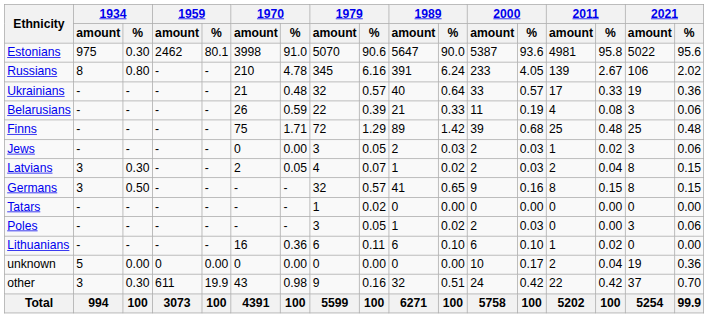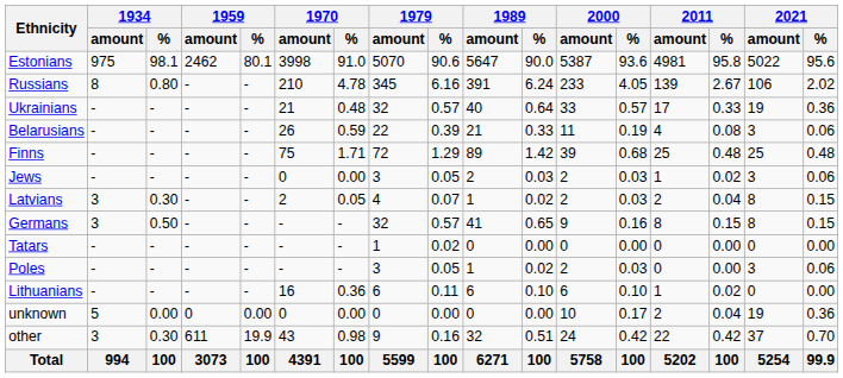 <table class="wikitable sortable">
 <tr>
 <th rowspan="2">Ethnicity</th>
 <th colspan="2"><a href='#'>1934</a></th>
 <th colspan="2"><a href='#'>1959</a></th>
 <th colspan="2"><a href='#'>1970</a></th>
 <th colspan="2"><a href='#'>1979</a></th>
 <th colspan="2"><a href='#'>1989</a></th>
 <th colspan="2"><a href='#'>2000</a></th>
 <th colspan="2"><a href='#'>2011</a></th>
 <th colspan="2"><a href='#'>2021</a></th>
 </tr>
 <tr>
 <th>amount</th>
 <th>%</th>
 <th>amount</th>
 <th>%</th>
 <th>amount</th>
 <th>%</th>
 <th>amount</th>
 <th>%</th>
 <th>amount</th>
 <th>%</th>
 <th>amount</th>
 <th>%</th>
 <th>amount</th>
 <th>%</th>
 <th>amount</th>
 <th>%</th>
 </tr>
 <tr>
 <td><a href='#'>Estonians</a></td>
 <td>975</td>
-<td>0.30</td>
+<td>98.1</td>
 <td>2462</td>
 <td>80.1</td>
 <td>3998</td>
 <td>91.0</td>
 <td>5070</td>
 <td>90.6</td>
 <td>5647</td>
 <td>90.0</td>
 <td>5387</td>
 <td>93.6</td>
 <td>4981</td>
 <td>95.8</td>
 <td>5022</td>
 <td>95.6</td>
 </tr>
 <tr>
 <td><a href='#'>Russians</a></td>
 <td>8</td>
 <td>0.80</td>
 <td>-</td>
 <td>-</td>
 <td>210</td>
 <td>4.78</td>
 <td>345</td>
 <td>6.16</td>
 <td>391</td>
 <td>6.24</td>
 <td>233</td>
 <td>4.05</td>
 <td>139</td>
 <td>2.67</td>
 <td>106</td>
 <td>2.02</td>
 </tr>
 <tr>
 <td><a href='#'>Ukrainians</a></td>
 <td>-</td>
 <td>-</td>
 <td>-</td>
 <td>-</td>
 <td>21</td>
 <td>0.48</td>
 <td>32</td>
 <td>0.57</td>
 <td>40</td>
 <td>0.64</td>
 <td>33</td>
 <td>0.57</td>
 <td>17</td>
 <td>0.33</td>
 <td>19</td>
 <td>0.36</td>
 </tr>
 <tr>
 <td><a href='#'>Belarusians</a></td>
 <td>-</td>
 <td>-</td>
 <td>-</td>
 <td>-</td>
 <td>26</td>
 <td>0.59</td>
 <td>22</td>
 <td>0.39</td>
 <td>21</td>
 <td>0.33</td>
 <td>11</td>
 <td>0.19</td>
 <td>4</td>
 <td>0.08</td>
 <td>3</td>
 <td>0.06</td>
 </tr>
 <tr>
 <td><a href='#'>Finns</a></td>
 <td>-</td>
 <td>-</td>
 <td>-</td>
 <td>-</td>
 <td>75</td>
 <td>1.71</td>
 <td>72</td>
 <td>1.29</td>
 <td>89</td>
 <td>1.42</td>
 <td>39</td>
 <td>0.68</td>
 <td>25</td>
 <td>0.48</td>
 <td>25</td>
 <td>0.48</td>
 </tr>
 <tr>
 <td><a href='#'>Jews</a></td>
 <td>-</td>
 <td>-</td>
 <td>-</td>
 <td>-</td>
 <td>0</td>
 <td>0.00</td>
 <td>3</td>
 <td>0.05</td>
 <td>2</td>
 <td>0.03</td>
 <td>2</td>
 <td>0.03</td>
 <td>1</td>
 <td>0.02</td>
 <td>3</td>
 <td>0.06</td>
 </tr>
 <tr>
 <td><a href='#'>Latvians</a></td>
 <td>3</td>
 <td>0.30</td>
 <td>-</td>
 <td>-</td>
 <td>2</td>
 <td>0.05</td>
 <td>4</td>
 <td>0.07</td>
 <td>1</td>
 <td>0.02</td>
 <td>2</td>
 <td>0.03</td>
 <td>2</td>
 <td>0.04</td>
 <td>8</td>
 <td>0.15</td>
 </tr>
 <tr>
 <td><a href='#'>Germans</a></td>
 <td>3</td>
 <td>0.50</td>
 <td>-</td>
 <td>-</td>
 <td>-</td>
 <td>-</td>
 <td>32</td>
 <td>0.57</td>
 <td>41</td>
 <td>0.65</td>
 <td>9</td>
 <td>0.16</td>
 <td>8</td>
 <td>0.15</td>
 <td>8</td>
 <td>0.15</td>
 </tr>
 <tr>
 <td><a href='#'>Tatars</a></td>
 <td>-</td>
 <td>-</td>
 <td>-</td>
 <td>-</td>
 <td>-</td>
 <td>-</td>
 <td>1</td>
 <td>0.02</td>
 <td>0</td>
 <td>0.00</td>
 <td>0</td>
 <td>0.00</td>
 <td>0</td>
 <td>0.00</td>
 <td>0</td>
 <td>0.00</td>
 </tr>
 <tr>
 <td><a href='#'>Poles</a></td>
 <td>-</td>
 <td>-</td>
 <td>-</td>
 <td>-</td>
 <td>-</td>
 <td>-</td>
 <td>3</td>
 <td>0.05</td>
 <td>1</td>
 <td>0.02</td>
 <td>2</td>
 <td>0.03</td>
 <td>0</td>
 <td>0.00</td>
 <td>3</td>
 <td>0.06</td>
 </tr>
 <tr>
 <td><a href='#'>Lithuanians</a></td>
 <td>-</td>
 <td>-</td>
 <td>-</td>
 <td>-</td>
 <td>16</td>
 <td>0.36</td>
 <td>6</td>
 <td>0.11</td>
 <td>6</td>
 <td>0.10</td>
 <td>6</td>
 <td>0.10</td>
 <td>1</td>
 <td>0.02</td>
 <td>0</td>
 <td>0.00</td>
 </tr>
 <tr>
 <td>unknown</td>
 <td>5</td>
 <td>0.00</td>
 <td>0</td>
 <td>0.00</td>
 <td>0</td>
 <td>0.00</td>
 <td>0</td>
 <td>0.00</td>
 <td>0</td>
 <td>0.00</td>
 <td>10</td>
 <td>0.17</td>
 <td>2</td>
 <td>0.04</td>
 <td>19</td>
 <td>0.36</td>
 </tr>
 <tr>
 <td>other</td>
 <td>3</td>
 <td>0.30</td>
 <td>611</td>
 <td>19.9</td>
 <td>43</td>
 <td>0.98</td>
 <td>9</td>
 <td>0.16</td>
 <td>32</td>
 <td>0.51</td>
 <td>24</td>
 <td>0.42</td>
 <td>22</td>
 <td>0.42</td>
 <td>37</td>
 <td>0.70</td>
 </tr>
 <tr>
 <th>Total</th>
 <th>994</th>
 <th>100</th>
 <th>3073</th>
 <th>100</th>
 <th>4391</th>
 <th>100</th>
 <th>5599</th>
 <th>100</th>
 <th>6271</th>
 <th>100</th>
 <th>5758</th>
 <th>100</th>
 <th>5202</th>
 <th>100</th>
 <th>5254</th>
 <th>99.9</th>
 </tr>
 </table>
